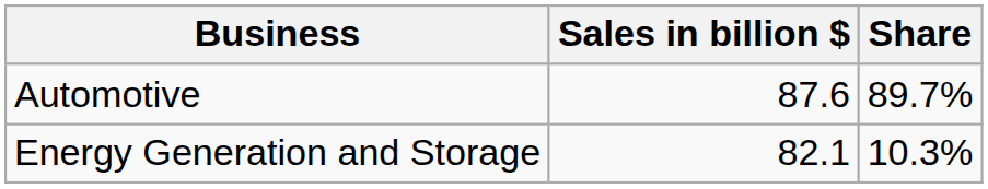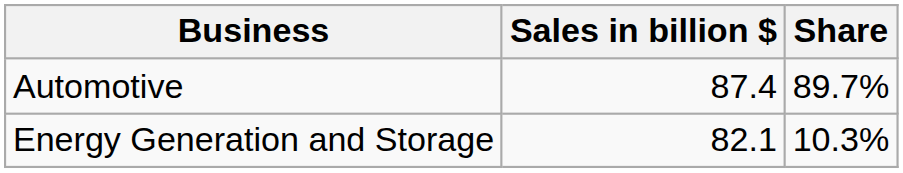 <table class="wikitable floatright">
 <tr>
 <th>Business</th>
 <th>Sales in billion $</th>
 <th>Share</th>
 </tr>
 <tr>
 <td>Automotive</td>
-<td style="text-align: right;">87.6</td>
+<td style="text-align: right;">87.4</td>
 <td style="text-align: right;">89.7%</td>
 </tr>
 <tr>
 <td>Energy Generation and Storage</td>
 <td style="text-align: right;">82.1</td>
 <td style="text-align: right;">10.3%</td>
 </tr>
 </table>
